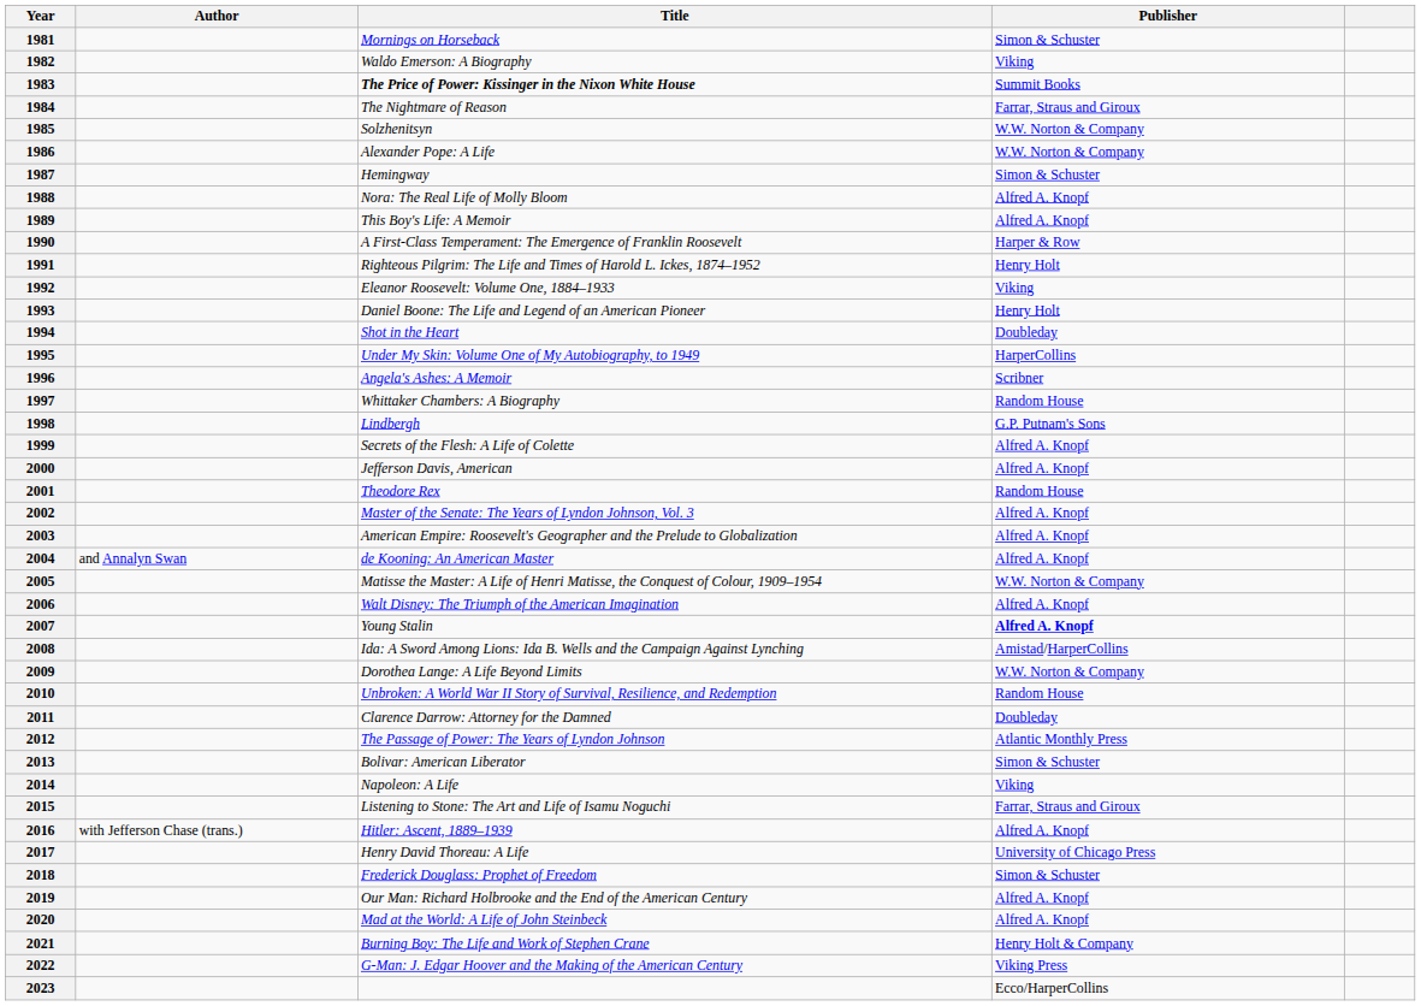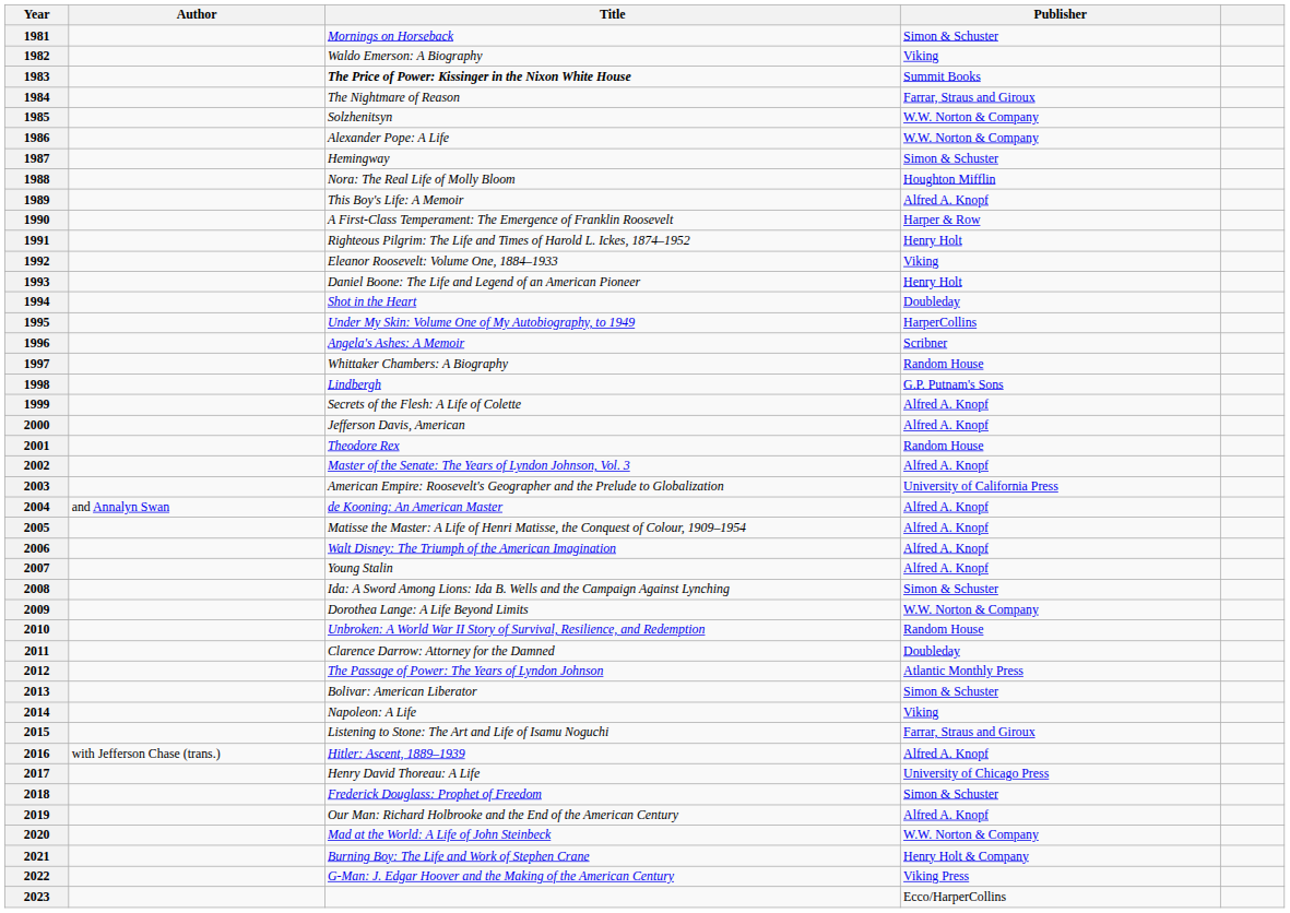 <table class="wikitable sortable mw-collapsible" style="width:100%">
 <tr>
 <th scope="col" width="5%">Year</th>
 <th scope="col" width="20%">Author</th>
 <th scope="col" width="45%">Title</th>
 <th scope="col" width="25%">Publisher</th>
 <th scope="col" width="5%"></th>
 </tr>
 <tr>
 <th>1981</th>
 <td></td>
 <td><em><a href='#'>Mornings on Horseback</a></em></td>
 <td><a href='#'>Simon & Schuster</a></td>
 <td></td>
 </tr>
 <tr>
 <th>1982</th>
 <td></td>
 <td><em>Waldo Emerson: A Biography</em></td>
 <td><a href='#'>Viking</a></td>
 <td></td>
 </tr>
 <tr>
 <th>1983</th>
 <td></td>
 <td><strong><em>The Price of Power: Kissinger in the Nixon White House</em></strong></td>
 <td><a href='#'>Summit Books</a></td>
 <td></td>
 </tr>
 <tr>
 <th>1984</th>
 <td></td>
 <td><em>The Nightmare of Reason</em></td>
 <td><a href='#'>Farrar, Straus and Giroux</a></td>
 <td></td>
 </tr>
 <tr>
 <th>1985</th>
 <td></td>
 <td><em>Solzhenitsyn</em></td>
 <td><a href='#'>W.W. Norton & Company</a></td>
 <td></td>
 </tr>
 <tr>
 <th>1986</th>
 <td></td>
 <td><em>Alexander Pope: A Life</em></td>
 <td><a href='#'>W.W. Norton & Company</a></td>
 <td></td>
 </tr>
 <tr>
 <th>1987</th>
 <td></td>
 <td><em>Hemingway</em></td>
 <td><a href='#'>Simon & Schuster</a></td>
 <td></td>
 </tr>
 <tr>
 <th>1988</th>
 <td></td>
 <td><em>Nora: The Real Life of Molly Bloom</em></td>
-<td><a href='#'>Alfred A. Knopf</a></td>
+<td><a href='#'>Houghton Mifflin</a></td>
 <td></td>
 </tr>
 <tr>
 <th>1989</th>
 <td></td>
 <td><em>This Boy's Life: A Memoir</em></td>
 <td><a href='#'>Alfred A. Knopf</a></td>
 <td></td>
 </tr>
 <tr>
 <th>1990</th>
 <td></td>
 <td><em>A First-Class Temperament: The Emergence of Franklin Roosevelt</em></td>
 <td><a href='#'>Harper & Row</a></td>
 <td></td>
 </tr>
 <tr>
 <th>1991</th>
 <td></td>
 <td><em>Righteous Pilgrim: The Life and Times of Harold L. Ickes, 1874–1952</em></td>
 <td><a href='#'>Henry Holt</a></td>
 <td></td>
 </tr>
 <tr>
 <th>1992</th>
 <td></td>
 <td><em>Eleanor Roosevelt: Volume One, 1884–1933</em></td>
 <td><a href='#'>Viking</a></td>
 <td></td>
 </tr>
 <tr>
 <th>1993</th>
 <td></td>
 <td><em>Daniel Boone: The Life and Legend of an American Pioneer</em></td>
 <td><a href='#'>Henry Holt</a></td>
 <td></td>
 </tr>
 <tr>
 <th>1994</th>
 <td></td>
 <td><em><a href='#'>Shot in the Heart</a></em></td>
 <td><a href='#'>Doubleday</a></td>
 <td></td>
 </tr>
 <tr>
 <th>1995</th>
 <td></td>
 <td><em><a href='#'>Under My Skin: Volume One of My Autobiography, to 1949</a></em></td>
 <td><a href='#'>HarperCollins</a></td>
 <td></td>
 </tr>
 <tr>
 <th>1996</th>
 <td></td>
 <td><em><a href='#'>Angela's Ashes: A Memoir</a></em></td>
 <td><a href='#'>Scribner</a></td>
 <td></td>
 </tr>
 <tr>
 <th>1997</th>
 <td></td>
 <td><em>Whittaker Chambers: A Biography</em></td>
 <td><a href='#'>Random House</a></td>
 <td></td>
 </tr>
 <tr>
 <th>1998</th>
 <td></td>
 <td><em><a href='#'>Lindbergh</a></em></td>
 <td><a href='#'>G.P. Putnam's Sons</a></td>
 <td></td>
 </tr>
 <tr>
 <th>1999</th>
 <td></td>
 <td><em>Secrets of the Flesh: A Life of Colette</em></td>
 <td><a href='#'>Alfred A. Knopf</a></td>
 <td></td>
 </tr>
 <tr>
 <th>2000</th>
 <td></td>
 <td><em>Jefferson Davis, American</em></td>
 <td><a href='#'>Alfred A. Knopf</a></td>
 <td></td>
 </tr>
 <tr>
 <th>2001</th>
 <td></td>
 <td><em><a href='#'>Theodore Rex</a></em></td>
 <td><a href='#'>Random House</a></td>
 <td></td>
 </tr>
 <tr>
 <th>2002</th>
 <td></td>
 <td><em><a href='#'>Master of the Senate: The Years of Lyndon Johnson, Vol. 3</a></em></td>
 <td><a href='#'>Alfred A. Knopf</a></td>
 <td></td>
 </tr>
 <tr>
 <th>2003</th>
 <td></td>
 <td><em>American Empire: Roosevelt's Geographer and the Prelude to Globalization</em></td>
-<td><a href='#'>Alfred A. Knopf</a></td>
+<td><a href='#'>University of California Press</a></td>
 <td></td>
 </tr>
 <tr>
 <th>2004</th>
 <td> and <a href='#'>Annalyn Swan</a></td>
 <td><em><a href='#'>de Kooning: An American Master</a></em></td>
 <td><a href='#'>Alfred A. Knopf</a></td>
 <td></td>
 </tr>
 <tr>
 <th>2005</th>
 <td></td>
 <td><em>Matisse the Master: A Life of Henri Matisse, the Conquest of Colour, 1909–1954</em></td>
-<td><a href='#'>W.W. Norton & Company</a></td>
+<td><a href='#'>Alfred A. Knopf</a></td>
 <td></td>
 </tr>
 <tr>
 <th>2006</th>
 <td></td>
 <td><em><a href='#'>Walt Disney: The Triumph of the American Imagination</a></em></td>
 <td><a href='#'>Alfred A. Knopf</a></td>
 <td></td>
 </tr>
 <tr>
 <th>2007</th>
 <td></td>
 <td><em>Young Stalin</em></td>
-<td><strong><a href='#'>Alfred A. Knopf</a></strong></td>
+<td><a href='#'>Alfred A. Knopf</a></td>
 <td></td>
 </tr>
 <tr>
 <th>2008</th>
 <td></td>
 <td><em>Ida: A Sword Among Lions: Ida B. Wells and the Campaign Against Lynching</em></td>
-<td><a href='#'>Amistad</a>/<a href='#'>HarperCollins</a></td>
+<td><a href='#'>Simon & Schuster</a></td>
 <td></td>
 </tr>
 <tr>
 <th>2009</th>
 <td></td>
 <td><em>Dorothea Lange: A Life Beyond Limits</em></td>
 <td><a href='#'>W.W. Norton & Company</a></td>
 <td></td>
 </tr>
 <tr>
 <th>2010</th>
 <td></td>
 <td><em><a href='#'>Unbroken: A World War II Story of Survival, Resilience, and Redemption</a></em></td>
 <td><a href='#'>Random House</a></td>
 <td></td>
 </tr>
 <tr>
 <th>2011</th>
 <td></td>
 <td><em>Clarence Darrow: Attorney for the Damned</em></td>
 <td><a href='#'>Doubleday</a></td>
 <td></td>
 </tr>
 <tr>
 <th>2012</th>
 <td></td>
 <td><em><a href='#'>The Passage of Power: The Years of Lyndon Johnson</a></em></td>
 <td><a href='#'>Atlantic Monthly Press</a></td>
 <td></td>
 </tr>
 <tr>
 <th>2013</th>
 <td></td>
 <td><em>Bolivar: American Liberator</em></td>
 <td><a href='#'>Simon & Schuster</a></td>
 <td></td>
 </tr>
 <tr>
 <th>2014</th>
 <td></td>
 <td><em>Napoleon: A Life</em></td>
 <td><a href='#'>Viking</a></td>
 <td></td>
 </tr>
 <tr>
 <th>2015</th>
 <td></td>
 <td><em>Listening to Stone: The Art and Life of Isamu Noguchi</em></td>
 <td><a href='#'>Farrar, Straus and Giroux</a></td>
 <td></td>
 </tr>
 <tr>
 <th>2016</th>
 <td> with Jefferson Chase (trans.)</td>
 <td><em><a href='#'>Hitler: Ascent, 1889–1939</a></em></td>
 <td><a href='#'>Alfred A. Knopf</a></td>
 <td></td>
 </tr>
 <tr>
 <th>2017</th>
 <td></td>
 <td><em>Henry David Thoreau: A Life</em></td>
 <td><a href='#'>University of Chicago Press</a></td>
 <td></td>
 </tr>
 <tr>
 <th>2018</th>
 <td></td>
 <td><em><a href='#'>Frederick Douglass: Prophet of Freedom</a></em></td>
 <td><a href='#'>Simon & Schuster</a></td>
 <td></td>
 </tr>
 <tr>
 <th>2019</th>
 <td></td>
 <td><em>Our Man: Richard Holbrooke and the End of the American Century</em></td>
 <td><a href='#'>Alfred A. Knopf</a></td>
 <td></td>
 </tr>
 <tr>
 <th>2020</th>
 <td></td>
 <td><em><a href='#'>Mad at the World: A Life of John Steinbeck</a></em></td>
-<td><a href='#'>Alfred A. Knopf</a></td>
+<td><a href='#'>W.W. Norton & Company</a></td>
 <td></td>
 </tr>
 <tr>
 <th>2021</th>
 <td></td>
 <td><em><a href='#'>Burning Boy: The Life and Work of Stephen Crane</a></em></td>
 <td><a href='#'>Henry Holt & Company</a></td>
 <td></td>
 </tr>
 <tr>
 <th>2022</th>
 <td></td>
 <td><em><a href='#'>G-Man: J. Edgar Hoover and the Making of the American Century</a></em></td>
 <td><a href='#'>Viking Press</a></td>
 <td></td>
 </tr>
 <tr>
 <th>2023</th>
 <td></td>
 <td><em></em></td>
 <td>Ecco/HarperCollins</td>
 <td></td>
 </tr>
 </table>
